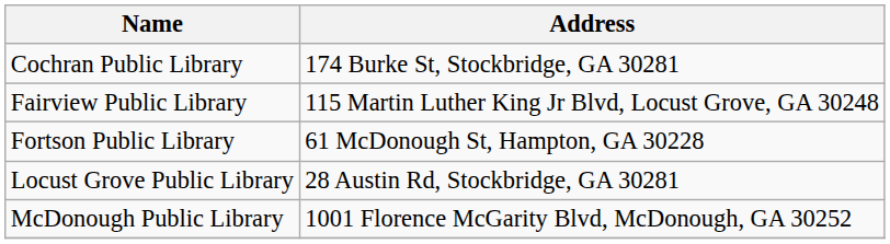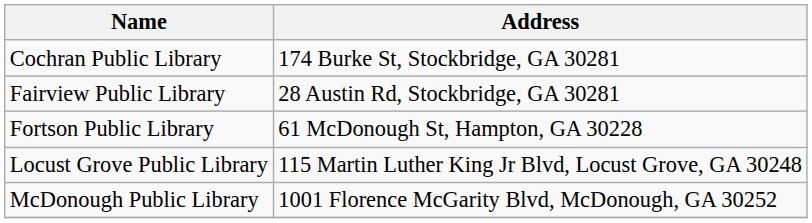 <table class="wikitable">
 <tr>
 <th>Name</th>
 <th>Address</th>
 </tr>
 <tr>
 <td>Cochran Public Library</td>
 <td>174 Burke St, Stockbridge, GA 30281</td>
 </tr>
 <tr>
 <td>Fairview Public Library</td>
-<td>115 Martin Luther King Jr Blvd, Locust Grove, GA 30248</td>
+<td>28 Austin Rd, Stockbridge, GA 30281</td>
 </tr>
 <tr>
 <td>Fortson Public Library</td>
 <td>61 McDonough St, Hampton, GA 30228</td>
 </tr>
 <tr>
 <td>Locust Grove Public Library</td>
-<td>28 Austin Rd, Stockbridge, GA 30281</td>
+<td>115 Martin Luther King Jr Blvd, Locust Grove, GA 30248</td>
 </tr>
 <tr>
 <td>McDonough Public Library</td>
 <td>1001 Florence McGarity Blvd, McDonough, GA 30252</td>
 </tr>
 <tr>
 </tr>
 </table>
